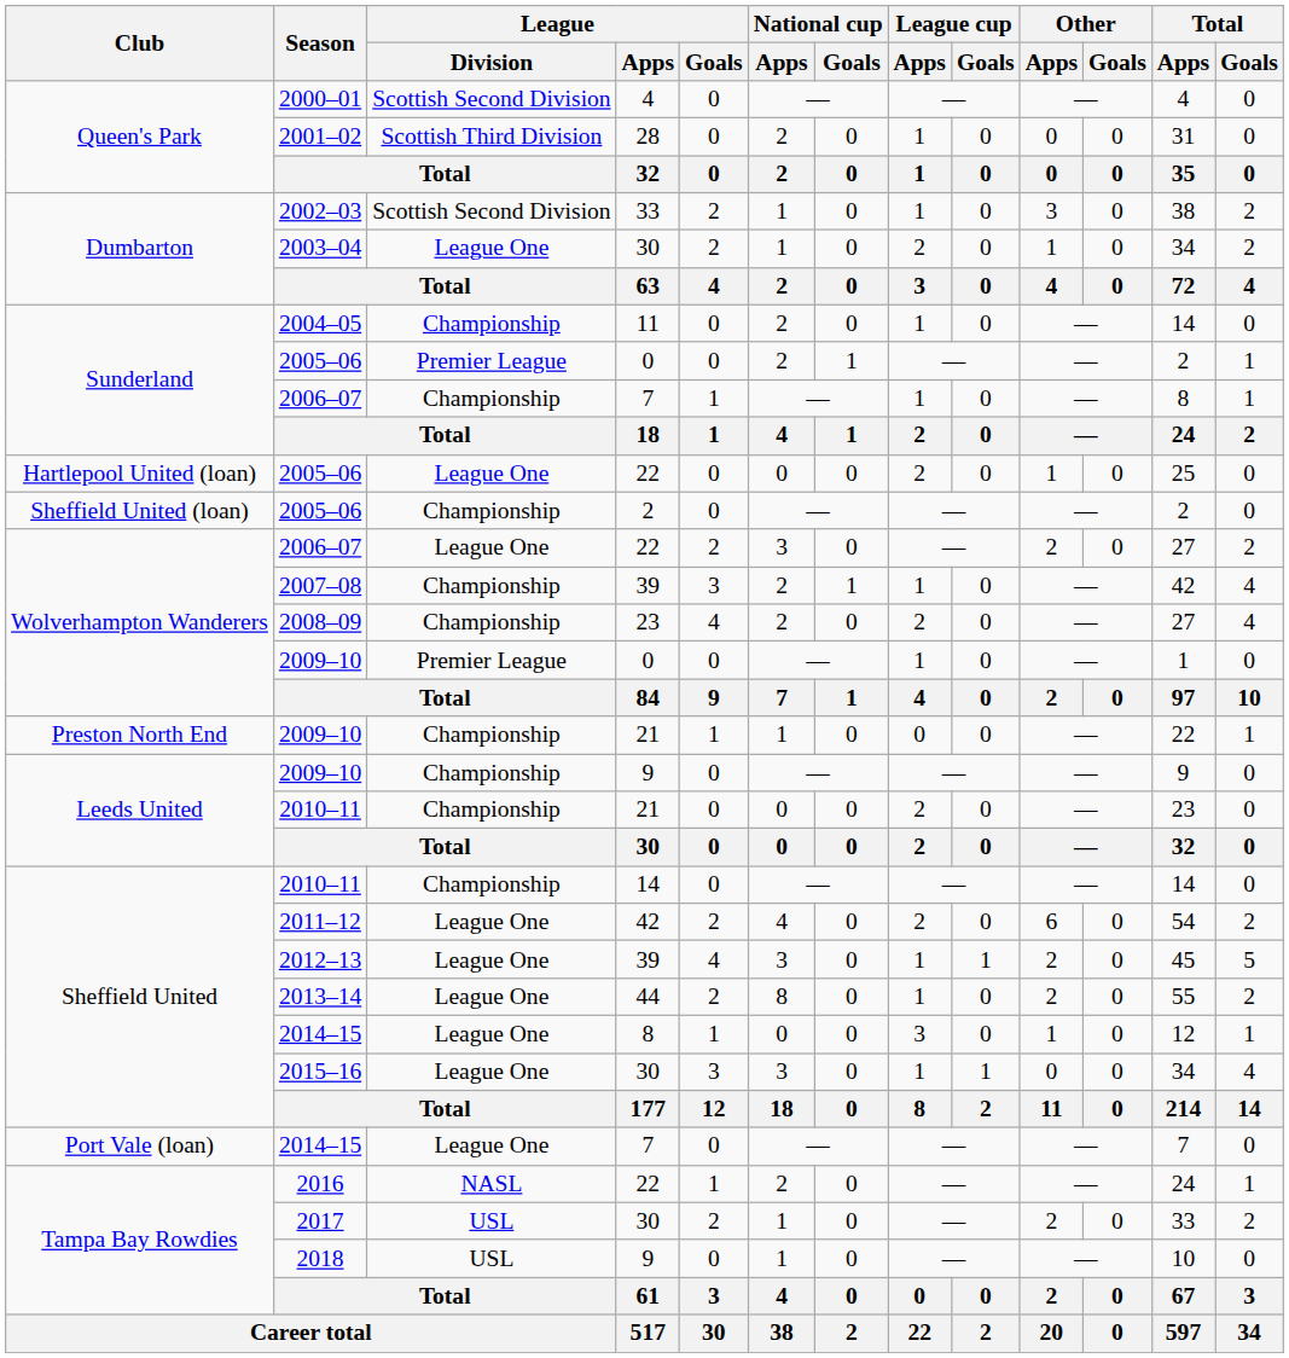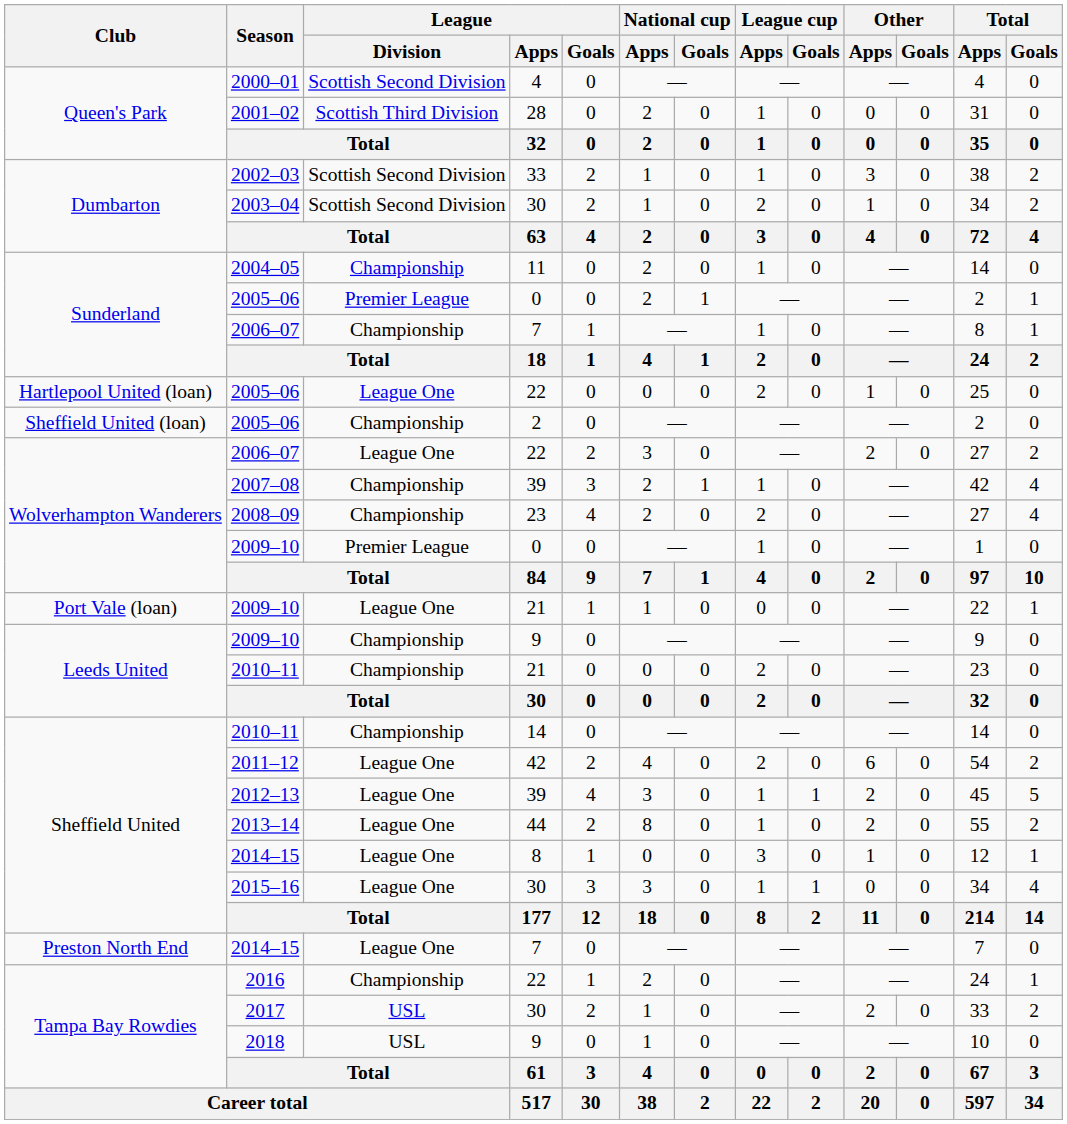 <table class="wikitable" style="text-align:center">
 <tr>
 <th rowspan="2">Club</th>
 <th rowspan="2">Season</th>
 <th colspan="3">League</th>
 <th colspan="2">National cup</th>
 <th colspan="2">League cup</th>
 <th colspan="2">Other</th>
 <th colspan="2">Total</th>
 </tr>
 <tr>
 <th>Division</th>
 <th>Apps</th>
 <th>Goals</th>
 <th>Apps</th>
 <th>Goals</th>
 <th>Apps</th>
 <th>Goals</th>
 <th>Apps</th>
 <th>Goals</th>
 <th>Apps</th>
 <th>Goals</th>
 </tr>
 <tr>
 <td rowspan="3"><a href='#'>Queen's Park</a></td>
 <td><a href='#'>2000–01</a></td>
 <td><a href='#'>Scottish Second Division</a></td>
 <td>4</td>
 <td>0</td>
 <td colspan="2">—</td>
 <td colspan="2">—</td>
 <td colspan="2">—</td>
 <td>4</td>
 <td>0</td>
 </tr>
 <tr>
 <td><a href='#'>2001–02</a></td>
 <td><a href='#'>Scottish Third Division</a></td>
 <td>28</td>
 <td>0</td>
 <td>2</td>
 <td>0</td>
 <td>1</td>
 <td>0</td>
 <td>0</td>
 <td>0</td>
 <td>31</td>
 <td>0</td>
 </tr>
 <tr>
 <th colspan="2">Total</th>
 <th>32</th>
 <th>0</th>
 <th>2</th>
 <th>0</th>
 <th>1</th>
 <th>0</th>
 <th>0</th>
 <th>0</th>
 <th>35</th>
 <th>0</th>
 </tr>
 <tr>
 <td rowspan="3"><a href='#'>Dumbarton</a></td>
 <td><a href='#'>2002–03</a></td>
 <td>Scottish Second Division</td>
 <td>33</td>
 <td>2</td>
 <td>1</td>
 <td>0</td>
 <td>1</td>
 <td>0</td>
 <td>3</td>
 <td>0</td>
 <td>38</td>
 <td>2</td>
 </tr>
 <tr>
 <td><a href='#'>2003–04</a></td>
-<td><a href='#'>League One</a></td>
+<td>Scottish Second Division</td>
 <td>30</td>
 <td>2</td>
 <td>1</td>
 <td>0</td>
 <td>2</td>
 <td>0</td>
 <td>1</td>
 <td>0</td>
 <td>34</td>
 <td>2</td>
 </tr>
 <tr>
 <th colspan="2">Total</th>
 <th>63</th>
 <th>4</th>
 <th>2</th>
 <th>0</th>
 <th>3</th>
 <th>0</th>
 <th>4</th>
 <th>0</th>
 <th>72</th>
 <th>4</th>
 </tr>
 <tr>
 <td rowspan="4"><a href='#'>Sunderland</a></td>
 <td><a href='#'>2004–05</a></td>
 <td><a href='#'>Championship</a></td>
 <td>11</td>
 <td>0</td>
 <td>2</td>
 <td>0</td>
 <td>1</td>
 <td>0</td>
 <td colspan="2">—</td>
 <td>14</td>
 <td>0</td>
 </tr>
 <tr>
 <td><a href='#'>2005–06</a></td>
 <td><a href='#'>Premier League</a></td>
 <td>0</td>
 <td>0</td>
 <td>2</td>
 <td>1</td>
 <td colspan="2">—</td>
 <td colspan="2">—</td>
 <td>2</td>
 <td>1</td>
 </tr>
 <tr>
 <td><a href='#'>2006–07</a></td>
 <td>Championship</td>
 <td>7</td>
 <td>1</td>
 <td colspan="2">—</td>
 <td>1</td>
 <td>0</td>
 <td colspan="2">—</td>
 <td>8</td>
 <td>1</td>
 </tr>
 <tr>
 <th colspan="2">Total</th>
 <th>18</th>
 <th>1</th>
 <th>4</th>
 <th>1</th>
 <th>2</th>
 <th>0</th>
 <th colspan="2">—</th>
 <th>24</th>
 <th>2</th>
 </tr>
 <tr>
 <td><a href='#'>Hartlepool United</a> (loan)</td>
 <td><a href='#'>2005–06</a></td>
 <td><a href='#'>League One</a></td>
 <td>22</td>
 <td>0</td>
 <td>0</td>
 <td>0</td>
 <td>2</td>
 <td>0</td>
 <td>1</td>
 <td>0</td>
 <td>25</td>
 <td>0</td>
 </tr>
 <tr>
 <td><a href='#'>Sheffield United</a> (loan)</td>
 <td><a href='#'>2005–06</a></td>
 <td>Championship</td>
 <td>2</td>
 <td>0</td>
 <td colspan="2">—</td>
 <td colspan="2">—</td>
 <td colspan="2">—</td>
 <td>2</td>
 <td>0</td>
 </tr>
 <tr>
 <td rowspan="5"><a href='#'>Wolverhampton Wanderers</a></td>
 <td><a href='#'>2006–07</a></td>
 <td>League One</td>
 <td>22</td>
 <td>2</td>
 <td>3</td>
 <td>0</td>
 <td colspan="2">—</td>
 <td>2</td>
 <td>0</td>
 <td>27</td>
 <td>2</td>
 </tr>
 <tr>
 <td><a href='#'>2007–08</a></td>
 <td>Championship</td>
 <td>39</td>
 <td>3</td>
 <td>2</td>
 <td>1</td>
 <td>1</td>
 <td>0</td>
 <td colspan="2">—</td>
 <td>42</td>
 <td>4</td>
 </tr>
 <tr>
 <td><a href='#'>2008–09</a></td>
 <td>Championship</td>
 <td>23</td>
 <td>4</td>
 <td>2</td>
 <td>0</td>
 <td>2</td>
 <td>0</td>
 <td colspan="2">—</td>
 <td>27</td>
 <td>4</td>
 </tr>
 <tr>
 <td><a href='#'>2009–10</a></td>
 <td>Premier League</td>
 <td>0</td>
 <td>0</td>
 <td colspan="2">—</td>
 <td>1</td>
 <td>0</td>
 <td colspan="2">—</td>
 <td>1</td>
 <td>0</td>
 </tr>
 <tr>
 <th colspan="2">Total</th>
 <th>84</th>
 <th>9</th>
 <th>7</th>
 <th>1</th>
 <th>4</th>
 <th>0</th>
 <th>2</th>
 <th>0</th>
 <th>97</th>
 <th>10</th>
 </tr>
 <tr>
-<td><a href='#'>Preston North End</a></td>
+<td><a href='#'>Port Vale</a> (loan)</td>
 <td><a href='#'>2009–10</a></td>
-<td>Championship</td>
+<td>League One</td>
 <td>21</td>
 <td>1</td>
 <td>1</td>
 <td>0</td>
 <td>0</td>
 <td>0</td>
 <td colspan="2">—</td>
 <td>22</td>
 <td>1</td>
 </tr>
 <tr>
 <td rowspan="3"><a href='#'>Leeds United</a></td>
 <td><a href='#'>2009–10</a></td>
 <td>Championship</td>
 <td>9</td>
 <td>0</td>
 <td colspan="2">—</td>
 <td colspan="2">—</td>
 <td colspan="2">—</td>
 <td>9</td>
 <td>0</td>
 </tr>
 <tr>
 <td><a href='#'>2010–11</a></td>
 <td>Championship</td>
 <td>21</td>
 <td>0</td>
 <td>0</td>
 <td>0</td>
 <td>2</td>
 <td>0</td>
 <td colspan="2">—</td>
 <td>23</td>
 <td>0</td>
 </tr>
 <tr>
 <th colspan="2">Total</th>
 <th>30</th>
 <th>0</th>
 <th>0</th>
 <th>0</th>
 <th>2</th>
 <th>0</th>
 <th colspan="2">—</th>
 <th>32</th>
 <th>0</th>
 </tr>
 <tr>
 <td rowspan="7">Sheffield United</td>
 <td><a href='#'>2010–11</a></td>
 <td>Championship</td>
 <td>14</td>
 <td>0</td>
 <td colspan="2">—</td>
 <td colspan="2">—</td>
 <td colspan="2">—</td>
 <td>14</td>
 <td>0</td>
 </tr>
 <tr>
 <td><a href='#'>2011–12</a></td>
 <td>League One</td>
 <td>42</td>
 <td>2</td>
 <td>4</td>
 <td>0</td>
 <td>2</td>
 <td>0</td>
 <td>6</td>
 <td>0</td>
 <td>54</td>
 <td>2</td>
 </tr>
 <tr>
 <td><a href='#'>2012–13</a></td>
 <td>League One</td>
 <td>39</td>
 <td>4</td>
 <td>3</td>
 <td>0</td>
 <td>1</td>
 <td>1</td>
 <td>2</td>
 <td>0</td>
 <td>45</td>
 <td>5</td>
 </tr>
 <tr>
 <td><a href='#'>2013–14</a></td>
 <td>League One</td>
 <td>44</td>
 <td>2</td>
 <td>8</td>
 <td>0</td>
 <td>1</td>
 <td>0</td>
 <td>2</td>
 <td>0</td>
 <td>55</td>
 <td>2</td>
 </tr>
 <tr>
 <td><a href='#'>2014–15</a></td>
 <td>League One</td>
 <td>8</td>
 <td>1</td>
 <td>0</td>
 <td>0</td>
 <td>3</td>
 <td>0</td>
 <td>1</td>
 <td>0</td>
 <td>12</td>
 <td>1</td>
 </tr>
 <tr>
 <td><a href='#'>2015–16</a></td>
 <td>League One</td>
 <td>30</td>
 <td>3</td>
 <td>3</td>
 <td>0</td>
 <td>1</td>
 <td>1</td>
 <td>0</td>
 <td>0</td>
 <td>34</td>
 <td>4</td>
 </tr>
 <tr>
 <th colspan="2">Total</th>
 <th>177</th>
 <th>12</th>
 <th>18</th>
 <th>0</th>
 <th>8</th>
 <th>2</th>
 <th>11</th>
 <th>0</th>
 <th>214</th>
 <th>14</th>
 </tr>
 <tr>
-<td><a href='#'>Port Vale</a> (loan)</td>
+<td><a href='#'>Preston North End</a></td>
 <td><a href='#'>2014–15</a></td>
 <td>League One</td>
 <td>7</td>
 <td>0</td>
 <td colspan="2">—</td>
 <td colspan="2">—</td>
 <td colspan="2">—</td>
 <td>7</td>
 <td>0</td>
 </tr>
 <tr>
 <td rowspan="4"><a href='#'>Tampa Bay Rowdies</a></td>
 <td><a href='#'>2016</a></td>
-<td><a href='#'>NASL</a></td>
+<td>Championship</td>
 <td>22</td>
 <td>1</td>
 <td>2</td>
 <td>0</td>
 <td colspan="2">—</td>
 <td colspan="2">—</td>
 <td>24</td>
 <td>1</td>
 </tr>
 <tr>
 <td><a href='#'>2017</a></td>
 <td><a href='#'>USL</a></td>
 <td>30</td>
 <td>2</td>
 <td>1</td>
 <td>0</td>
 <td colspan="2">—</td>
 <td>2</td>
 <td>0</td>
 <td>33</td>
 <td>2</td>
 </tr>
 <tr>
 <td><a href='#'>2018</a></td>
 <td>USL</td>
 <td>9</td>
 <td>0</td>
 <td>1</td>
 <td>0</td>
 <td colspan="2">—</td>
 <td colspan="2">—</td>
 <td>10</td>
 <td>0</td>
 </tr>
 <tr>
 <th colspan="2">Total</th>
 <th>61</th>
 <th>3</th>
 <th>4</th>
 <th>0</th>
 <th>0</th>
 <th>0</th>
 <th>2</th>
 <th>0</th>
 <th>67</th>
 <th>3</th>
 </tr>
 <tr>
 <th colspan="3">Career total</th>
 <th>517</th>
 <th>30</th>
 <th>38</th>
 <th>2</th>
 <th>22</th>
 <th>2</th>
 <th>20</th>
 <th>0</th>
 <th>597</th>
 <th>34</th>
 </tr>
 </table>
